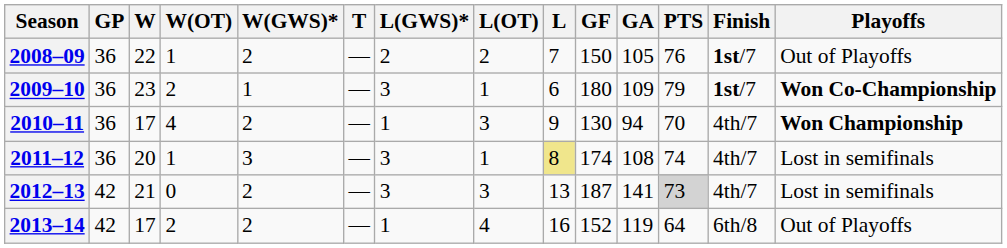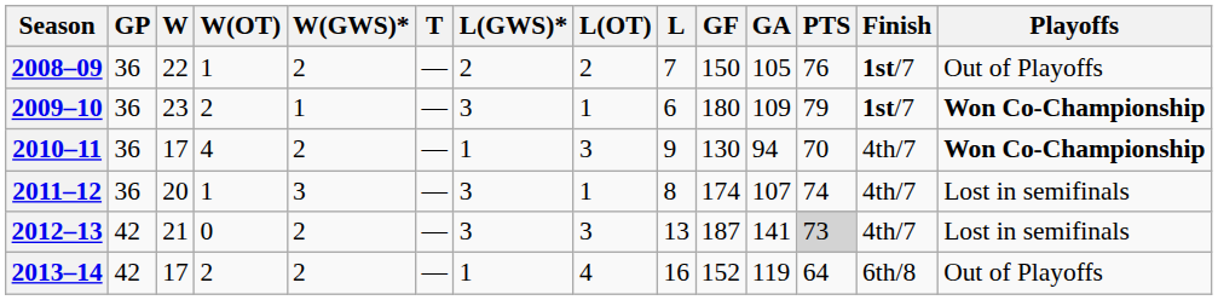 <table class="wikitable">
 <tr style="font-weight:bold; background-color:#dddddd;" |>
 <th>Season</th>
 <th>GP</th>
 <th>W</th>
 <th>W(OT)</th>
 <th>W(GWS)*</th>
 <th>T</th>
 <th>L(GWS)*</th>
 <th>L(OT)</th>
 <th>L</th>
 <th>GF</th>
 <th>GA</th>
 <th>PTS</th>
 <th>Finish</th>
 <th>Playoffs</th>
 </tr>
 <tr>
 <th><a href='#'>2008–09</a></th>
 <td>36</td>
 <td>22</td>
 <td>1</td>
 <td>2</td>
 <td>—</td>
 <td>2</td>
 <td>2</td>
 <td>7</td>
 <td>150</td>
 <td>105</td>
 <td>76</td>
 <td><strong>1st</strong>/7</td>
 <td>Out of Playoffs</td>
 </tr>
 <tr>
 <th><a href='#'>2009–10</a></th>
 <td>36</td>
 <td>23</td>
 <td>2</td>
 <td>1</td>
 <td>—</td>
 <td>3</td>
 <td>1</td>
 <td>6</td>
 <td>180</td>
 <td>109</td>
 <td>79</td>
 <td><strong>1st</strong>/7</td>
 <td><strong>Won Co-Championship</strong></td>
 </tr>
 <tr>
 <th><a href='#'>2010–11</a></th>
 <td>36</td>
 <td>17</td>
 <td>4</td>
 <td>2</td>
 <td>—</td>
 <td>1</td>
 <td>3</td>
 <td>9</td>
 <td>130</td>
 <td>94</td>
 <td>70</td>
 <td>4th/7</td>
-<td><strong>Won Championship</strong></td>
+<td><strong>Won Co-Championship</strong></td>
 </tr>
 <tr>
 <th><a href='#'>2011–12</a></th>
 <td>36</td>
 <td>20</td>
 <td>1</td>
 <td>3</td>
 <td>—</td>
 <td>3</td>
 <td>1</td>
-<td style="background: khaki;">8</td>
+<td>8</td>
 <td>174</td>
-<td>108</td>
+<td>107</td>
 <td>74</td>
 <td>4th/7</td>
 <td>Lost in semifinals</td>
 </tr>
 <tr>
 <th><a href='#'>2012–13</a></th>
 <td>42</td>
 <td>21</td>
 <td>0</td>
 <td>2</td>
 <td>—</td>
 <td>3</td>
 <td>3</td>
 <td>13</td>
 <td>187</td>
 <td>141</td>
 <td style="background: lightgrey;">73</td>
 <td>4th/7</td>
 <td>Lost in semifinals</td>
 </tr>
 <tr>
 <th><a href='#'>2013–14</a></th>
 <td>42</td>
 <td>17</td>
 <td>2</td>
 <td>2</td>
 <td>—</td>
 <td>1</td>
 <td>4</td>
 <td>16</td>
 <td>152</td>
 <td>119</td>
 <td>64</td>
 <td>6th/8</td>
 <td>Out of Playoffs</td>
 </tr>
 </table>
